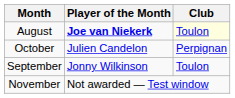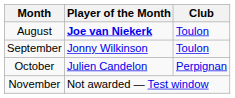 <table class=wikitable>
 <tr>
 <th>Month</th>
 <th>Player of the Month</th>
 <th>Club</th>
 </tr>
 <tr>
 <td align=center>August</td>
 <td><strong><a href='#'>Joe van Niekerk</a></strong></td>
-<td style="background: lightyellow;"><a href='#'>Toulon</a></td>
+<td><a href='#'>Toulon</a></td>
+</tr>
+<tr>
+<td align=center>September</td>
+<td><a href='#'>Jonny Wilkinson</a></td>
+<td><a href='#'>Toulon</a></td>
 </tr>
 <tr>
 <td align=center>October</td>
 <td><a href='#'>Julien Candelon</a></td>
 <td><a href='#'>Perpignan</a></td>
 </tr>
 <tr>
-<td align=center>September</td>
-<td><a href='#'>Jonny Wilkinson</a></td>
-<td><a href='#'>Toulon</a></td>
-</tr>
-<tr>
 <td align=center>November</td>
 <td colspan=2>Not awarded — <a href='#'>Test window</a></td>
 </tr>
 </table>
